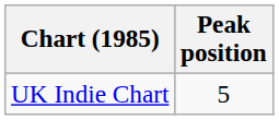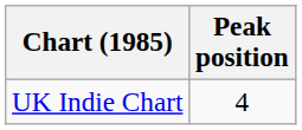 <table class="wikitable sortable">
 <tr>
 <th>Chart (1985)</th>
 <th>Peak<br>position</th>
 </tr>
 <tr>
 <td><a href='#'>UK Indie Chart</a></td>
-<td style="text-align:center;">5</td>
+<td style="text-align:center;">4</td>
 </tr>
 </table>
